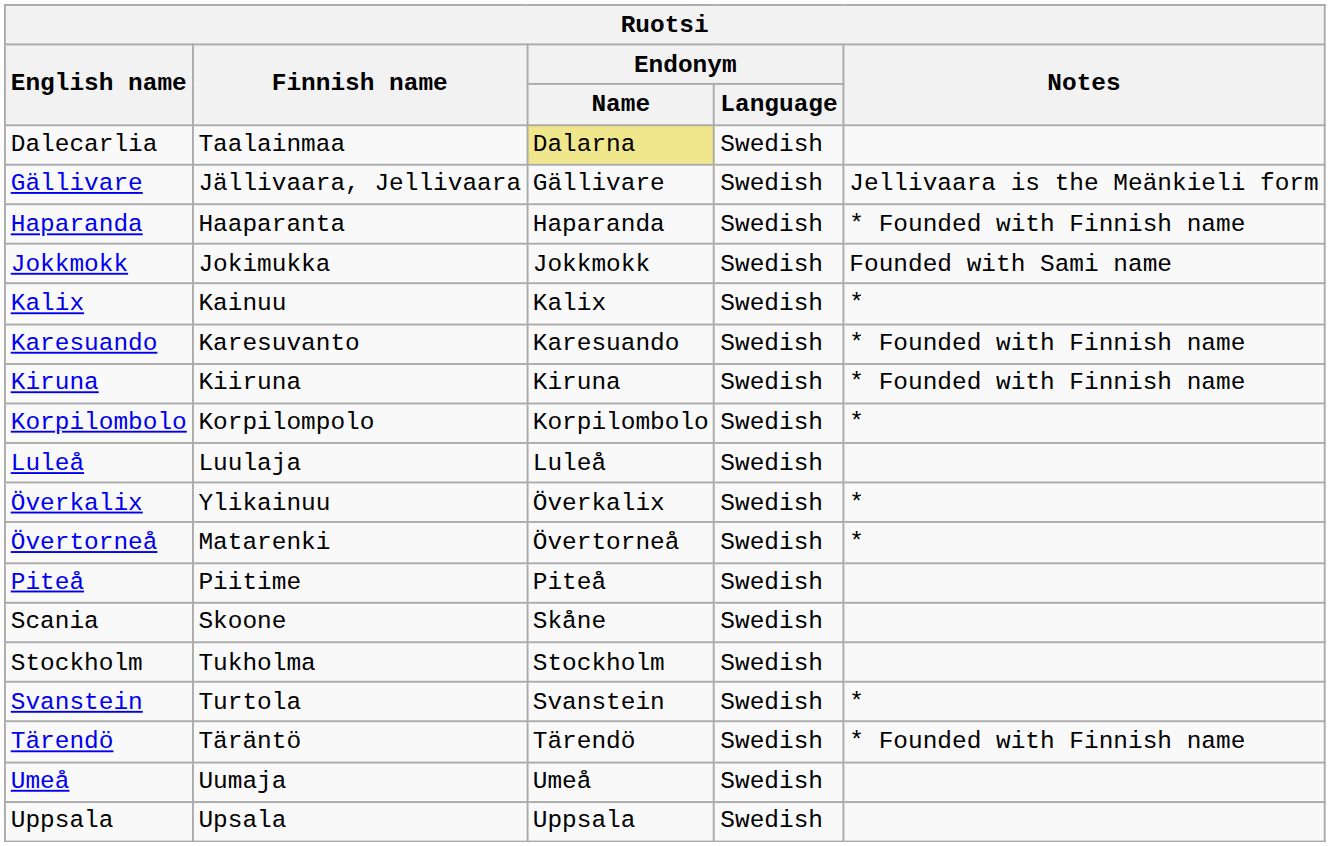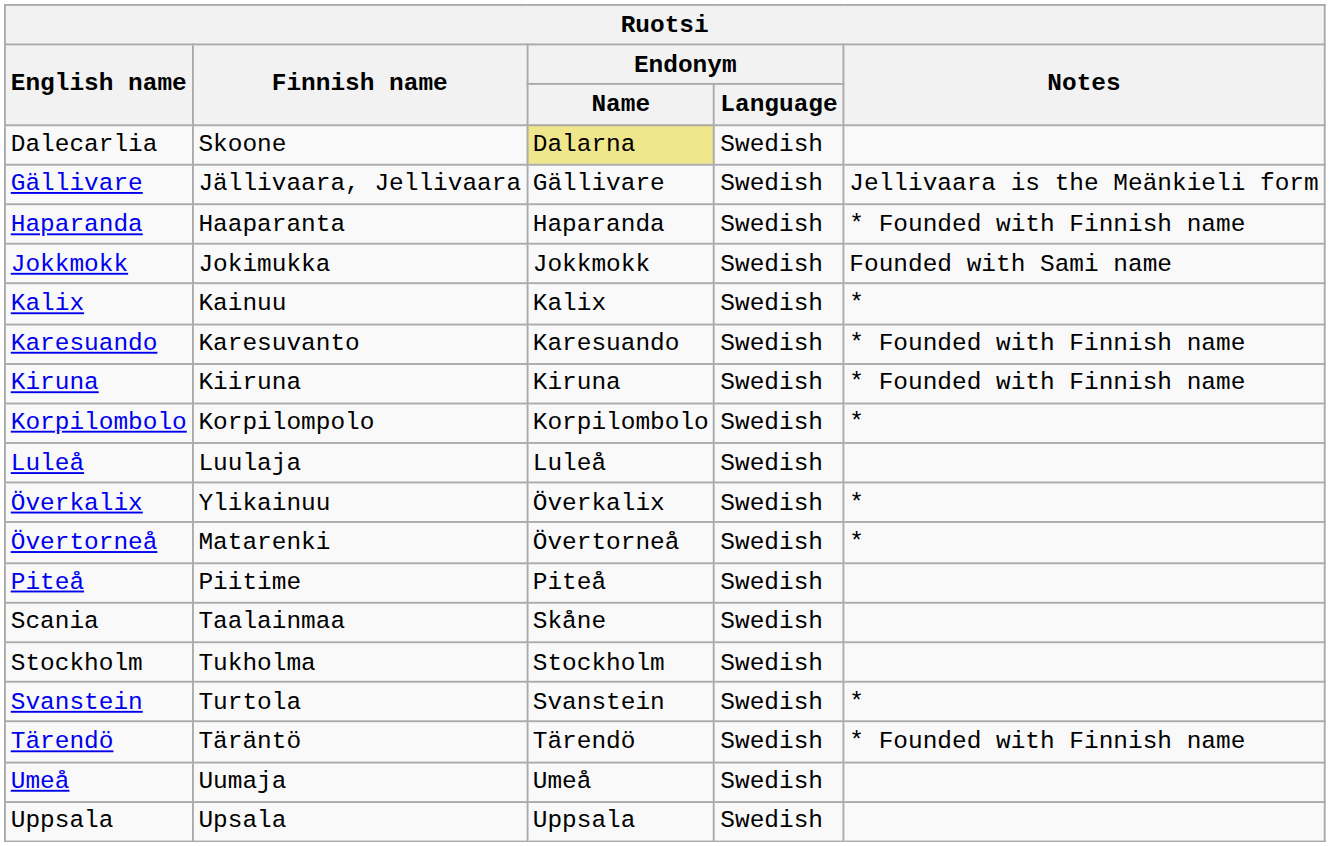 <table class="wikitable sortable">
 <tr>
 <th colspan="5"> Ruotsi</th>
 </tr>
 <tr>
 <th rowspan="2">English name</th>
 <th rowspan="2">Finnish name</th>
 <th colspan="2">Endonym</th>
 <th rowspan="2">Notes</th>
 </tr>
 <tr>
 <th>Name</th>
 <th>Language</th>
 </tr>
 <tr>
 <td>Dalecarlia</td>
-<td>Taalainmaa</td>
+<td>Skoone</td>
 <td style="background: khaki;">Dalarna</td>
 <td>Swedish</td>
 <td></td>
 </tr>
 <tr>
 <td><a href='#'>Gällivare</a></td>
 <td>Jällivaara, Jellivaara</td>
 <td>Gällivare</td>
 <td>Swedish</td>
 <td>Jellivaara is the Meänkieli form</td>
 </tr>
 <tr>
 <td><a href='#'>Haparanda</a></td>
 <td>Haaparanta</td>
 <td>Haparanda</td>
 <td>Swedish</td>
 <td>* Founded with Finnish name</td>
 </tr>
 <tr>
 <td><a href='#'>Jokkmokk</a></td>
 <td>Jokimukka</td>
 <td>Jokkmokk</td>
 <td>Swedish</td>
 <td>Founded with Sami name</td>
 </tr>
 <tr>
 <td><a href='#'>Kalix</a></td>
 <td>Kainuu</td>
 <td>Kalix</td>
 <td>Swedish</td>
 <td>*</td>
 </tr>
 <tr>
 <td><a href='#'>Karesuando</a></td>
 <td>Karesuvanto</td>
 <td>Karesuando</td>
 <td>Swedish</td>
 <td>* Founded with Finnish name</td>
 </tr>
 <tr>
 <td><a href='#'>Kiruna</a></td>
 <td>Kiiruna</td>
 <td>Kiruna</td>
 <td>Swedish</td>
 <td>* Founded with Finnish name</td>
 </tr>
 <tr>
 <td><a href='#'>Korpilombolo</a></td>
 <td>Korpilompolo</td>
 <td>Korpilombolo</td>
 <td>Swedish</td>
 <td>*</td>
 </tr>
 <tr>
 <td><a href='#'>Luleå</a></td>
 <td>Luulaja</td>
 <td>Luleå</td>
 <td>Swedish</td>
 <td></td>
 </tr>
 <tr>
 <td><a href='#'>Överkalix</a></td>
 <td>Ylikainuu</td>
 <td>Överkalix</td>
 <td>Swedish</td>
 <td>*</td>
 </tr>
 <tr>
 <td><a href='#'>Övertorneå</a></td>
 <td>Matarenki</td>
 <td>Övertorneå</td>
 <td>Swedish</td>
 <td>*</td>
 </tr>
 <tr>
 <td><a href='#'>Piteå</a></td>
 <td>Piitime</td>
 <td>Piteå</td>
 <td>Swedish</td>
 <td></td>
 </tr>
 <tr>
 <td>Scania</td>
-<td>Skoone</td>
+<td>Taalainmaa</td>
 <td>Skåne</td>
 <td>Swedish</td>
 <td></td>
 </tr>
 <tr>
 <td>Stockholm</td>
 <td>Tukholma</td>
 <td>Stockholm</td>
 <td>Swedish</td>
 <td></td>
 </tr>
 <tr>
 <td><a href='#'>Svanstein</a></td>
 <td>Turtola</td>
 <td>Svanstein</td>
 <td>Swedish</td>
 <td>*</td>
 </tr>
 <tr>
 <td><a href='#'>Tärendö</a></td>
 <td>Täräntö</td>
 <td>Tärendö</td>
 <td>Swedish</td>
 <td>* Founded with Finnish name</td>
 </tr>
 <tr>
 <td><a href='#'>Umeå</a></td>
 <td>Uumaja</td>
 <td>Umeå</td>
 <td>Swedish</td>
 <td></td>
 </tr>
 <tr>
 <td>Uppsala</td>
 <td>Upsala</td>
 <td>Uppsala</td>
 <td>Swedish</td>
 <td></td>
 </tr>
 </table>
